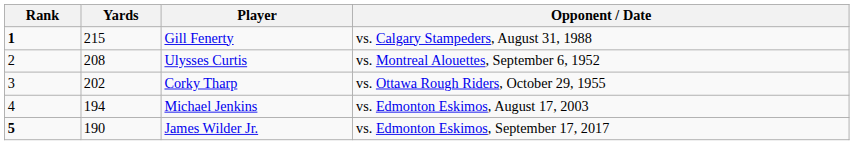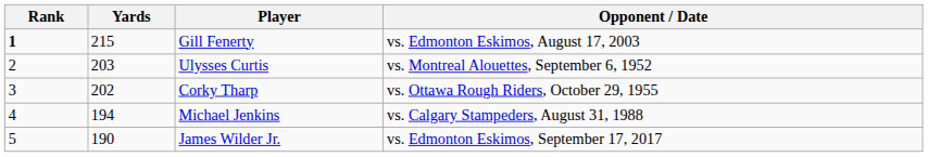 <table class="wikitable" style="width:60%; text-align:left; border-collapse:collapse;">
 <tr>
 <th>Rank</th>
 <th>Yards</th>
 <th>Player</th>
 <th>Opponent / Date</th>
 </tr>
 <tr>
 <td><strong>1</strong></td>
 <td>215</td>
 <td><a href='#'>Gill Fenerty</a></td>
-<td>vs. <a href='#'>Calgary Stampeders</a>, August 31, 1988</td>
+<td>vs. <a href='#'>Edmonton Eskimos</a>, August 17, 2003</td>
 </tr>
 <tr>
 <td>2</td>
-<td>208</td>
+<td>203</td>
 <td><a href='#'>Ulysses Curtis</a></td>
 <td>vs. <a href='#'>Montreal Alouettes</a>, September 6, 1952</td>
 </tr>
 <tr>
 <td>3</td>
 <td>202</td>
 <td><a href='#'>Corky Tharp</a></td>
 <td>vs. <a href='#'>Ottawa Rough Riders</a>, October 29, 1955</td>
 </tr>
 <tr>
 <td>4</td>
 <td>194</td>
 <td><a href='#'>Michael Jenkins</a></td>
-<td>vs. <a href='#'>Edmonton Eskimos</a>, August 17, 2003</td>
+<td>vs. <a href='#'>Calgary Stampeders</a>, August 31, 1988</td>
 </tr>
 <tr>
-<td><strong>5</strong></td>
+<td>5</td>
 <td>190</td>
 <td><a href='#'>James Wilder Jr.</a></td>
 <td>vs. <a href='#'>Edmonton Eskimos</a>, September 17, 2017</td>
 </tr>
 </table>
